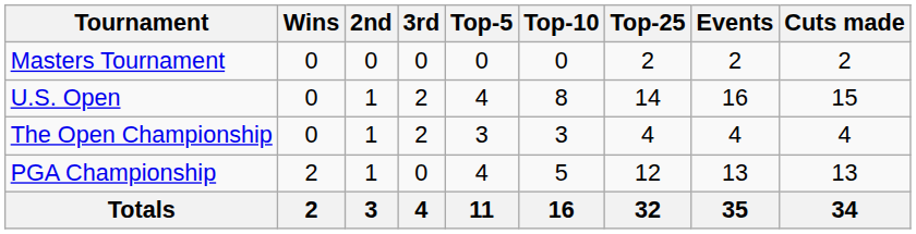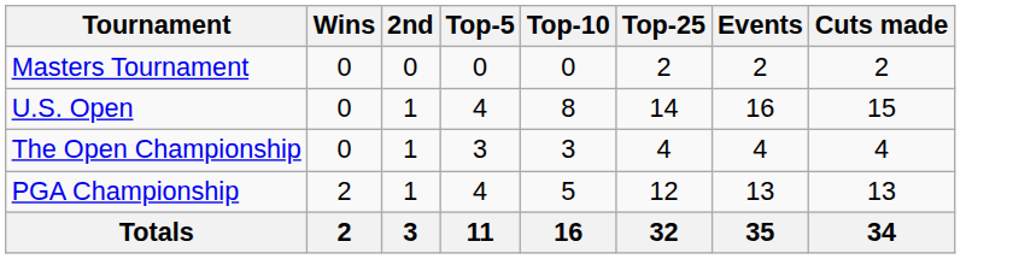 <table class=wikitable style=text-align:center>
 <tr>
 <th>Tournament</th>
 <th>Wins</th>
 <th>2nd</th>
-<th>3rd</th>
 <th>Top-5</th>
 <th>Top-10</th>
 <th>Top-25</th>
 <th>Events</th>
 <th>Cuts made</th>
 </tr>
 <tr>
 <td align=left><a href='#'>Masters Tournament</a></td>
 <td>0</td>
 <td>0</td>
 <td>0</td>
 <td>0</td>
-<td>0</td>
 <td>2</td>
 <td>2</td>
 <td>2</td>
 </tr>
 <tr>
 <td align=left><a href='#'>U.S. Open</a></td>
 <td>0</td>
 <td>1</td>
-<td>2</td>
 <td>4</td>
 <td>8</td>
 <td>14</td>
 <td>16</td>
 <td>15</td>
 </tr>
 <tr>
 <td align=left><a href='#'>The Open Championship</a></td>
 <td>0</td>
 <td>1</td>
-<td>2</td>
 <td>3</td>
 <td>3</td>
 <td>4</td>
 <td>4</td>
 <td>4</td>
 </tr>
 <tr>
 <td align=left><a href='#'>PGA Championship</a></td>
 <td>2</td>
 <td>1</td>
-<td>0</td>
 <td>4</td>
 <td>5</td>
 <td>12</td>
 <td>13</td>
 <td>13</td>
 </tr>
 <tr>
 <th>Totals</th>
 <th>2</th>
 <th>3</th>
-<th>4</th>
 <th>11</th>
 <th>16</th>
 <th>32</th>
 <th>35</th>
 <th>34</th>
 </tr>
 </table>
